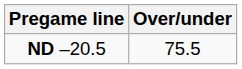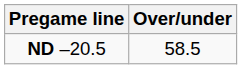 <table class="wikitable">
 <tr align="center">
 <th style=>Pregame line</th>
 <th style=>Over/under</th>
 </tr>
 <tr align="center">
 <td><strong>ND</strong> –20.5</td>
-<td>75.5</td>
+<td>58.5</td>
 </tr>
 </table>
